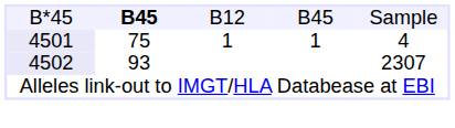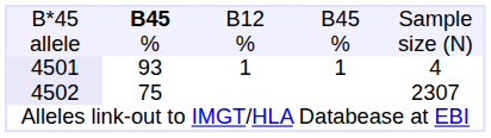 <table border="0" cellspacing="0" cellpadding="0" align="left" style="text-align:center; background:#ffffff; margin-right: 3em; border:2px #e0e0ff solid;">
 <tr style="background:#f0f0ff">
 <td style="width:70px">B*45</td>
 <td style="width:70px"><strong>B45</strong></td>
 <td style="width:70px">B12</td>
 <td style="width:70px">B45</td>
 <td style="width:70px">Sample</td>
 </tr>
+<tr style="background:#f0f0ff">
+<td>allele</td>
+<td>%</td>
+<td>%</td>
+<td>%</td>
+<td>size (N)</td>
+</tr>
 <tr>
 <td style = "background:#e8e8f8">4501</td>
-<td>75</td>
+<td>93</td>
 <td>1</td>
 <td>1</td>
 <td>4</td>
 </tr>
 <tr>
 <td style = "background:#e8e8f8">4502</td>
-<td>93</td>
+<td>75</td>
 <td></td>
 <td></td>
 <td>2307</td>
 </tr>
 <tr>
 <td colspan = 5>Alleles link-out to <a href='#'>IMGT</a>/<a href='#'>HLA</a> Databease at <a href='#'>EBI</a></td>
 </tr>
 </table>
